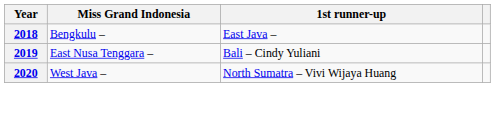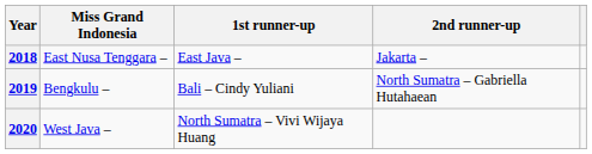 <table class="wikitable defaultleft col1center col5center" style="font-size:95%; width:100%;">
 <tr>
 <th>Year</th>
 <th>Miss Grand Indonesia</th>
 <th>1st runner-up</th>
+<th>2nd runner-up</th>
 <th></th>
 </tr>
 <tr>
 <th><a href='#'>2018</a></th>
-<td><a href='#'>Bengkulu</a> – </td>
+<td><a href='#'>East Nusa Tenggara</a> – </td>
 <td><a href='#'>East Java</a> – </td>
+<td><a href='#'>Jakarta</a> – </td>
 <td></td>
 </tr>
 <tr>
 <th><a href='#'>2019</a></th>
-<td><a href='#'>East Nusa Tenggara</a> – </td>
+<td><a href='#'>Bengkulu</a> – </td>
 <td><a href='#'>Bali</a> – Cindy Yuliani</td>
+<td><a href='#'>North Sumatra</a> – Gabriella Hutahaean</td>
 <td></td>
 </tr>
 <tr>
 <th><a href='#'>2020</a></th>
 <td><a href='#'>West Java</a> – </td>
 <td><a href='#'>North Sumatra</a> – Vivi Wijaya Huang</td>
 <td></td>
+<td></td>
 </tr>
 </table>
